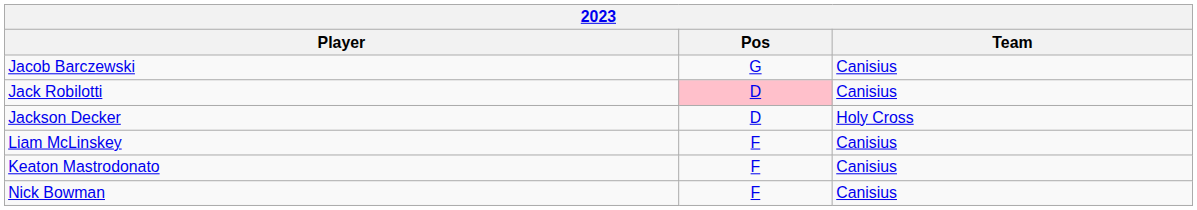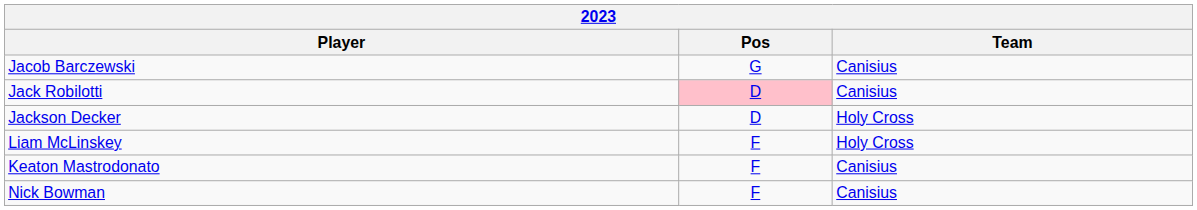 <table class="wikitable" width=95%>
 <tr>
 <th colspan=3><a href='#'>2023</a></th>
 </tr>
 <tr>
 <th>Player</th>
 <th>Pos</th>
 <th>Team</th>
 </tr>
 <tr>
 <td><a href='#'>Jacob Barczewski</a></td>
 <td style="text-align:center;"><a href='#'>G</a></td>
 <td><a href='#'>Canisius</a></td>
 </tr>
 <tr>
 <td><a href='#'>Jack Robilotti</a></td>
 <td style="background: pink; text-align:center;"><a href='#'>D</a></td>
 <td><a href='#'>Canisius</a></td>
 </tr>
 <tr>
 <td><a href='#'>Jackson Decker</a></td>
 <td style="text-align:center;"><a href='#'>D</a></td>
 <td><a href='#'>Holy Cross</a></td>
 </tr>
 <tr>
 <td><a href='#'>Liam McLinskey</a></td>
 <td style="text-align:center;"><a href='#'>F</a></td>
-<td><a href='#'>Canisius</a></td>
+<td><a href='#'>Holy Cross</a></td>
 </tr>
 <tr>
 <td><a href='#'>Keaton Mastrodonato</a></td>
 <td style="text-align:center;"><a href='#'>F</a></td>
 <td><a href='#'>Canisius</a></td>
 </tr>
 <tr>
 <td><a href='#'>Nick Bowman</a></td>
 <td style="text-align:center;"><a href='#'>F</a></td>
 <td><a href='#'>Canisius</a></td>
 </tr>
 </table>
